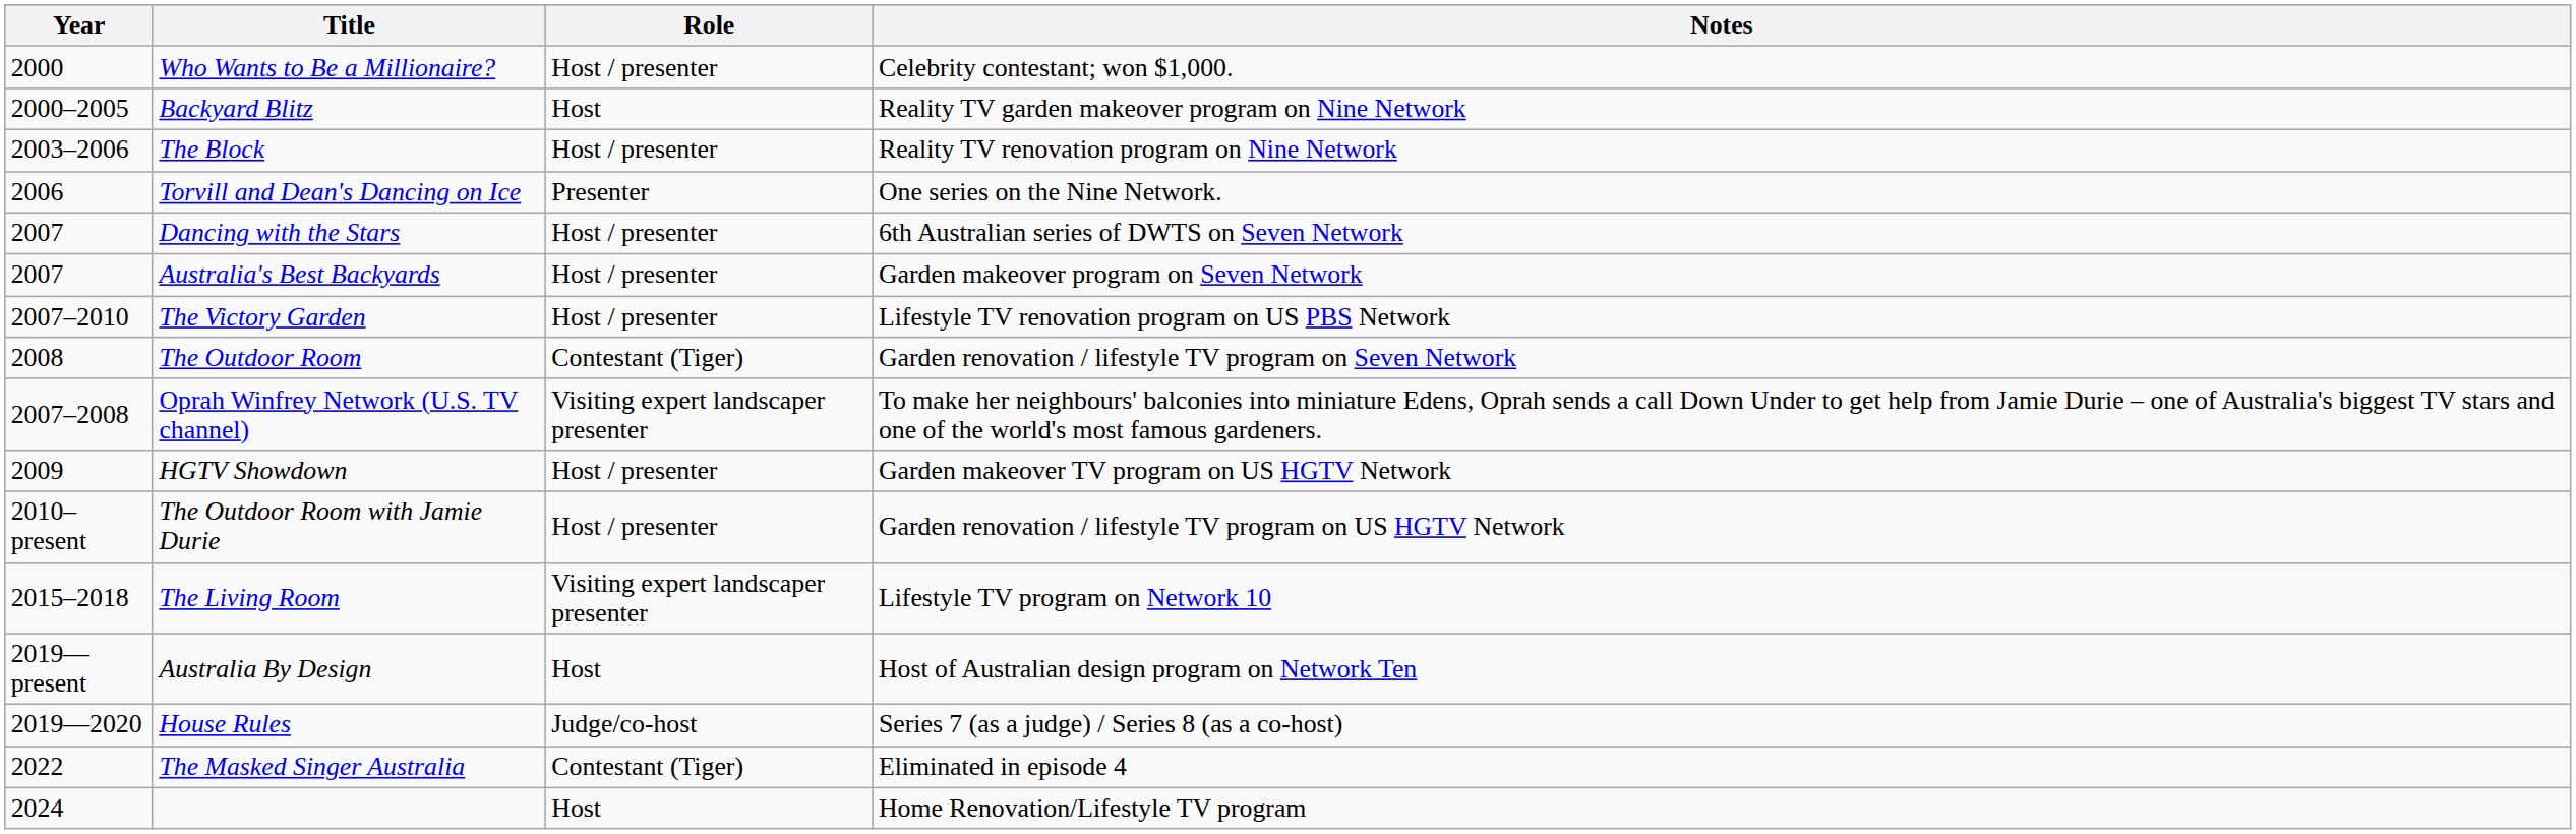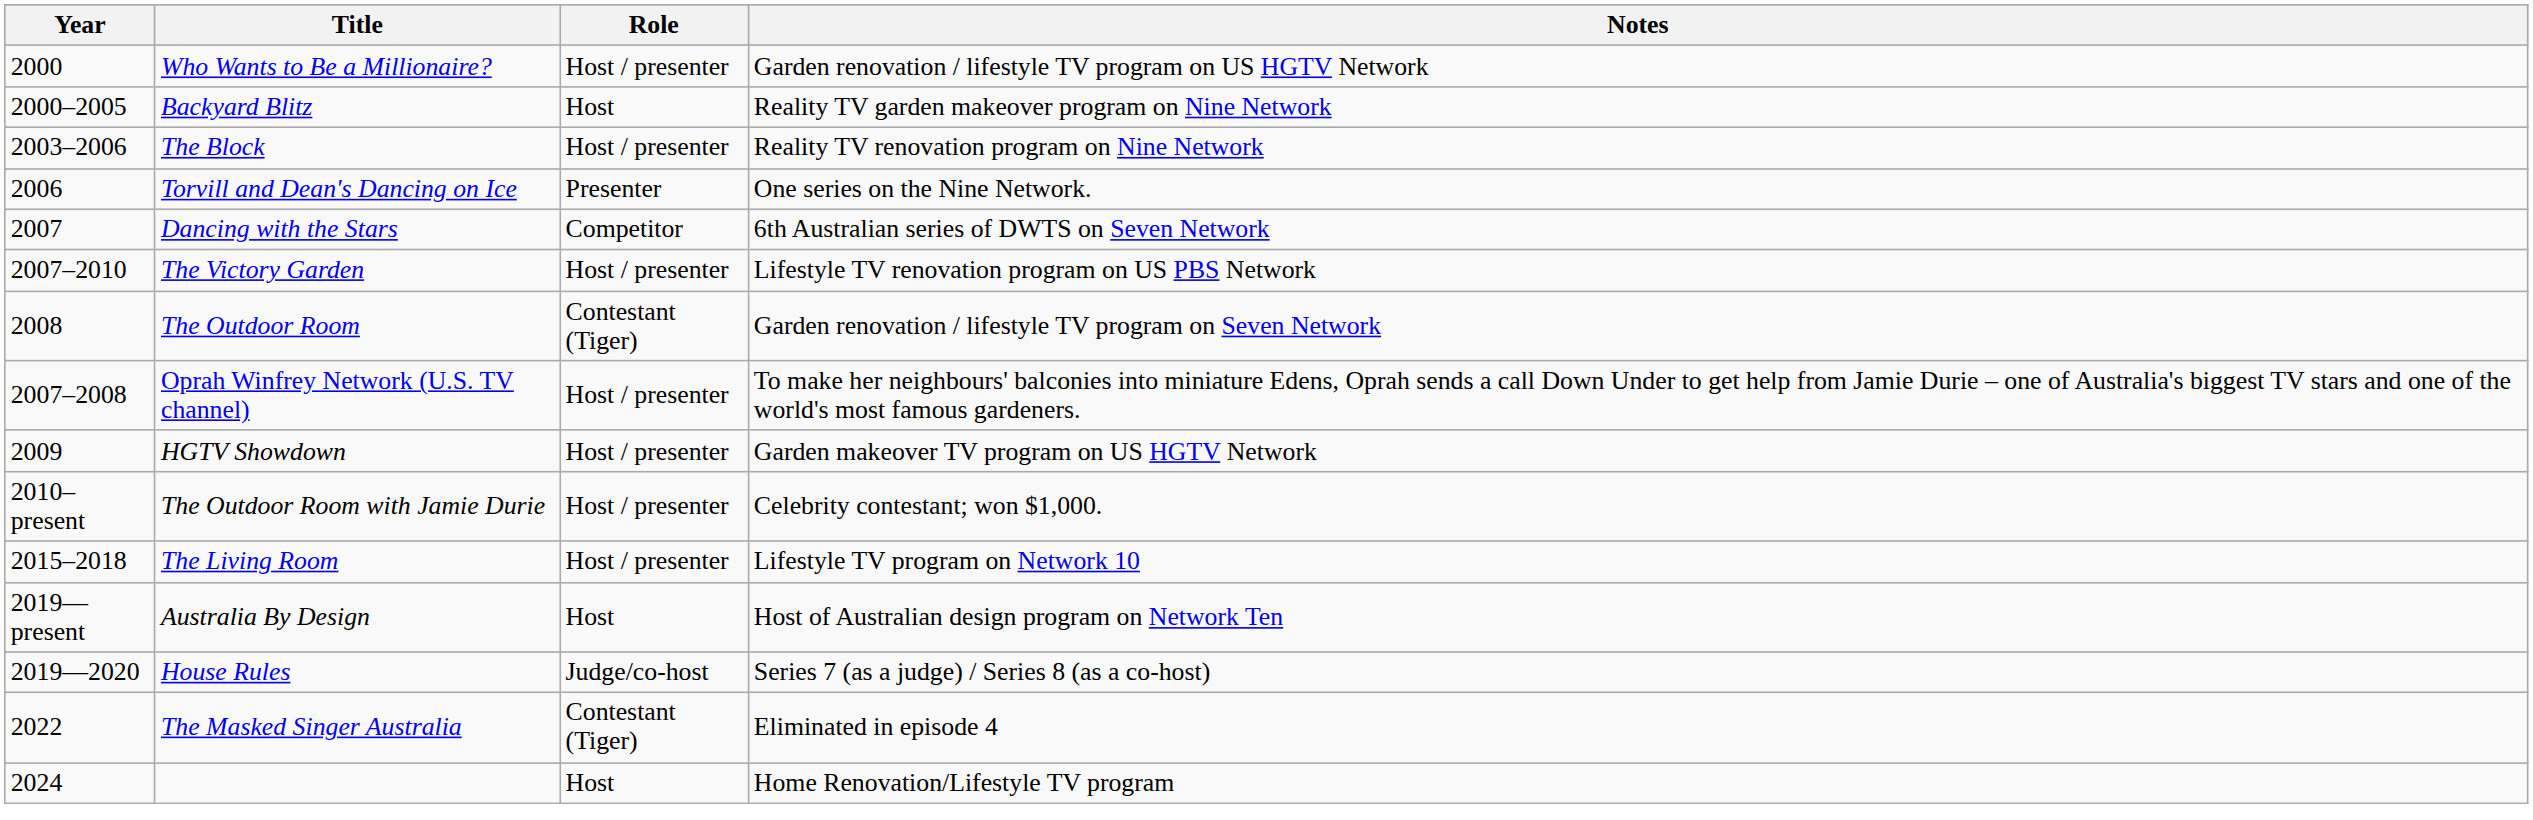 <table class="wikitable">
 <tr style="background:#b0c4de; text-align:center;">
 <th>Year</th>
 <th>Title</th>
 <th>Role</th>
 <th>Notes</th>
 </tr>
 <tr>
 <td>2000</td>
 <td><a href='#'><em>Who Wants to Be a Millionaire?</em></a></td>
 <td>Host / presenter</td>
-<td>Celebrity contestant; won $1,000.</td>
+<td>Garden renovation / lifestyle TV program on US <a href='#'>HGTV</a> Network</td>
 </tr>
 <tr>
 <td>2000–2005</td>
 <td><em><a href='#'>Backyard Blitz</a></em></td>
 <td>Host</td>
 <td>Reality TV garden makeover program on <a href='#'>Nine Network</a></td>
 </tr>
 <tr>
 <td>2003–2006</td>
 <td><em><a href='#'>The Block</a></em></td>
 <td>Host / presenter</td>
 <td>Reality TV renovation program on <a href='#'>Nine Network</a></td>
 </tr>
 <tr>
 <td>2006</td>
 <td><em><a href='#'>Torvill and Dean's Dancing on Ice</a></em></td>
 <td>Presenter</td>
 <td>One series on the Nine Network.</td>
 </tr>
 <tr>
 <td>2007</td>
 <td><em><a href='#'>Dancing with the Stars</a></em></td>
-<td>Host / presenter</td>
+<td>Competitor</td>
 <td>6th Australian series of DWTS on <a href='#'>Seven Network</a></td>
-</tr>
-<tr>
-<td>2007</td>
-<td><em><a href='#'>Australia's Best Backyards</a></em></td>
-<td>Host / presenter</td>
-<td>Garden makeover program on <a href='#'>Seven Network</a></td>
 </tr>
 <tr>
 <td>2007–2010</td>
 <td><em><a href='#'>The Victory Garden</a></em></td>
 <td>Host / presenter</td>
 <td>Lifestyle TV renovation program on US <a href='#'>PBS</a> Network</td>
 </tr>
 <tr>
 <td>2008</td>
 <td><em><a href='#'>The Outdoor Room</a></em></td>
 <td>Contestant (Tiger)</td>
 <td>Garden renovation / lifestyle TV program on <a href='#'>Seven Network</a></td>
 </tr>
 <tr>
 <td>2007–2008</td>
 <td><a href='#'>Oprah Winfrey Network (U.S. TV channel)</a></td>
-<td>Visiting expert landscaper presenter</td>
+<td>Host / presenter</td>
 <td>To make her neighbours' balconies into miniature Edens, Oprah sends a call Down Under to get help from Jamie Durie – one of Australia's biggest TV stars and one of the world's most famous gardeners.</td>
 </tr>
 <tr>
 <td>2009</td>
 <td><em>HGTV Showdown</em></td>
 <td>Host / presenter</td>
 <td>Garden makeover TV program on US <a href='#'>HGTV</a> Network</td>
 </tr>
 <tr>
 <td>2010–present</td>
 <td><em>The Outdoor Room with Jamie Durie</em></td>
 <td>Host / presenter</td>
-<td>Garden renovation / lifestyle TV program on US <a href='#'>HGTV</a> Network</td>
+<td>Celebrity contestant; won $1,000.</td>
 </tr>
 <tr>
 <td>2015–2018</td>
 <td><em><a href='#'>The Living Room</a></em></td>
-<td>Visiting expert landscaper presenter</td>
+<td>Host / presenter</td>
 <td>Lifestyle TV program on <a href='#'>Network 10</a></td>
 </tr>
 <tr>
 <td>2019—present</td>
 <td><em>Australia By Design</em></td>
 <td>Host</td>
 <td>Host of Australian design program on <a href='#'>Network Ten</a></td>
 </tr>
 <tr>
 <td>2019—2020</td>
 <td><em><a href='#'>House Rules</a></em></td>
 <td>Judge/co-host</td>
 <td>Series 7 (as a judge) / Series 8 (as a co-host)</td>
 </tr>
 <tr>
 <td>2022</td>
 <td><em><a href='#'>The Masked Singer Australia</a></em></td>
 <td>Contestant (Tiger)</td>
 <td>Eliminated in episode 4</td>
 </tr>
 <tr>
 <td>2024</td>
 <td></td>
 <td>Host</td>
 <td>Home Renovation/Lifestyle TV program</td>
 </tr>
 </table>
